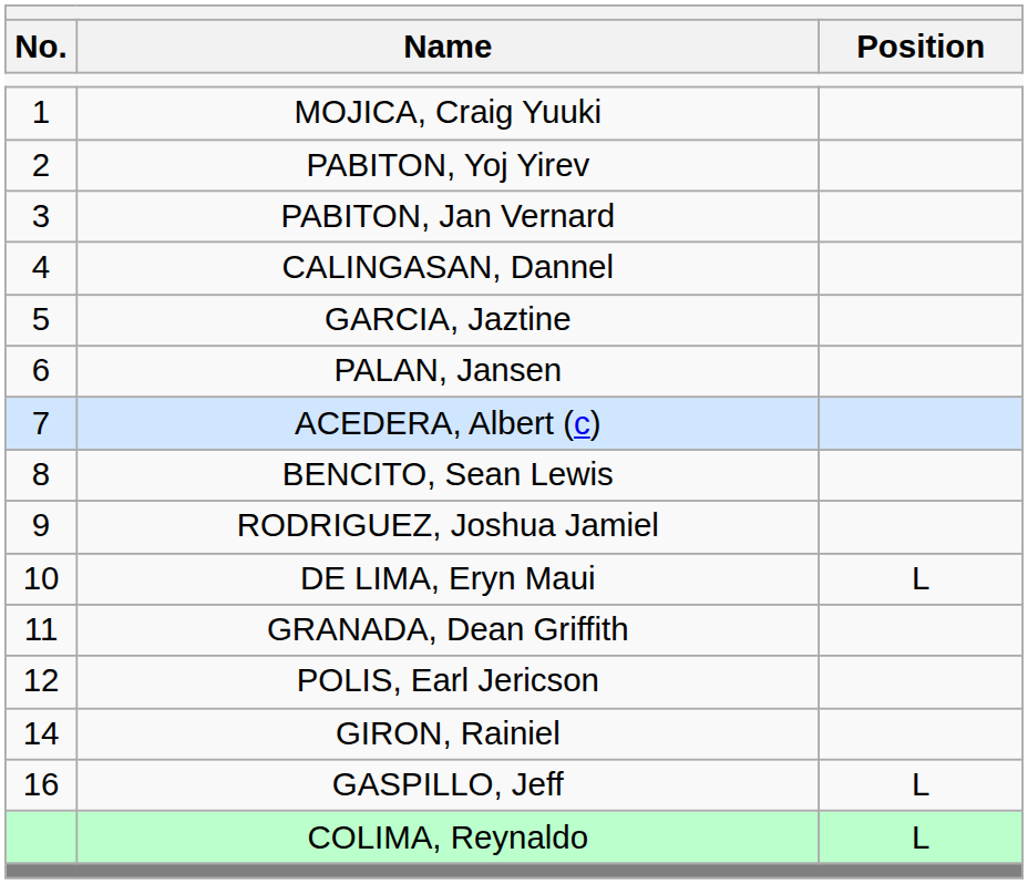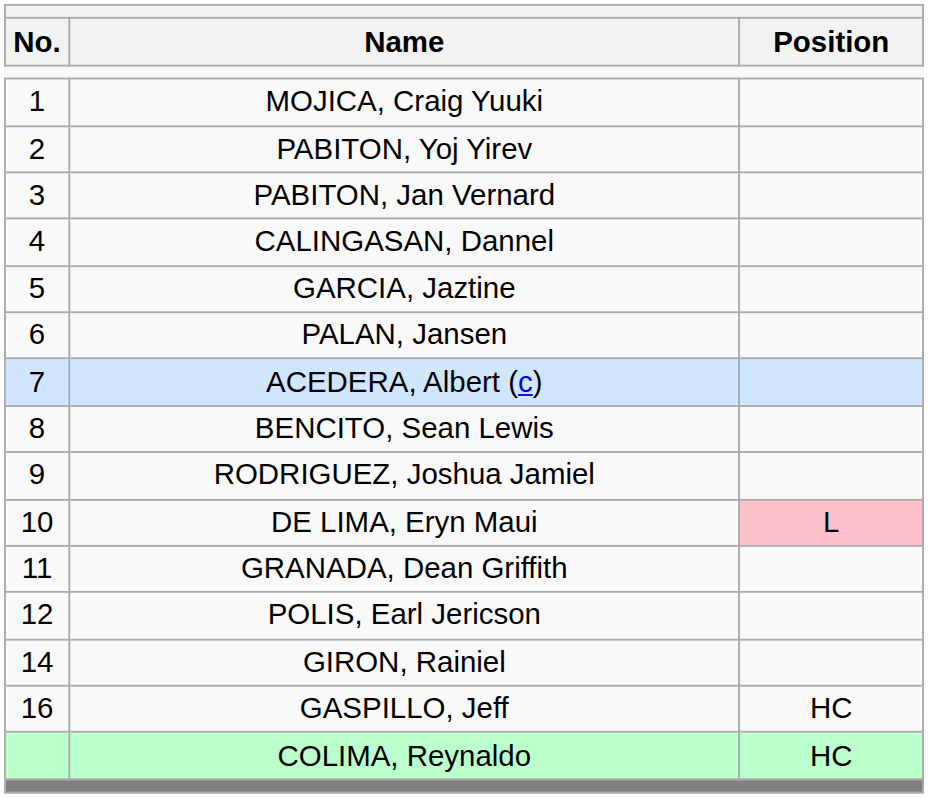 <table class='wikitable mw-collapsible mw-collapsed' style="text-align: center; width: 500px; border: none">
 <tr>
 <th style='text-align: left;' colspan=3></th>
 </tr>
 <tr>
 <th style='width: 7%;'>No.</th>
 <th>Name</th>
 <th style='width: 20%;'>Position</th>
 </tr>
 <tr>
 <td style='border: none;'></td>
 </tr>
 <tr>
 <td>1</td>
 <td>MOJICA, Craig Yuuki</td>
 <td></td>
 </tr>
 <tr>
 <td>2</td>
 <td>PABITON, Yoj Yirev</td>
 <td></td>
 </tr>
 <tr>
 <td>3</td>
 <td>PABITON, Jan Vernard</td>
 <td></td>
 </tr>
 <tr>
 <td>4</td>
 <td>CALINGASAN, Dannel</td>
 <td></td>
 </tr>
 <tr>
 <td>5</td>
 <td>GARCIA, Jaztine</td>
 <td></td>
 </tr>
 <tr>
 <td>6</td>
 <td>PALAN, Jansen</td>
 <td></td>
 </tr>
 <tr bgcolor=#D0E6FF>
 <td>7</td>
 <td>ACEDERA, Albert (<a href='#'>c</a>)</td>
 <td></td>
 </tr>
 <tr>
 <td>8</td>
 <td>BENCITO, Sean Lewis</td>
 <td></td>
 </tr>
 <tr>
 <td>9</td>
 <td>RODRIGUEZ, Joshua Jamiel</td>
 <td></td>
 </tr>
 <tr>
 <td>10</td>
 <td>DE LIMA, Eryn Maui</td>
-<td>L</td>
+<td style="background: pink;">L</td>
 </tr>
 <tr>
 <td>11</td>
 <td>GRANADA, Dean Griffith</td>
 <td></td>
 </tr>
 <tr>
 <td>12</td>
 <td>POLIS, Earl Jericson</td>
 <td></td>
 </tr>
 <tr>
 <td>14</td>
 <td>GIRON, Rainiel</td>
 <td></td>
 </tr>
 <tr>
 <td>16</td>
 <td>GASPILLO, Jeff</td>
-<td>L</td>
+<td>HC</td>
 </tr>
 <tr bgcolor=#BBFFCC>
 <td></td>
 <td>COLIMA, Reynaldo</td>
-<td>L</td>
+<td>HC</td>
 </tr>
 <tr>
 <th style='background: grey;' colspan=3></th>
 </tr>
 </table>
